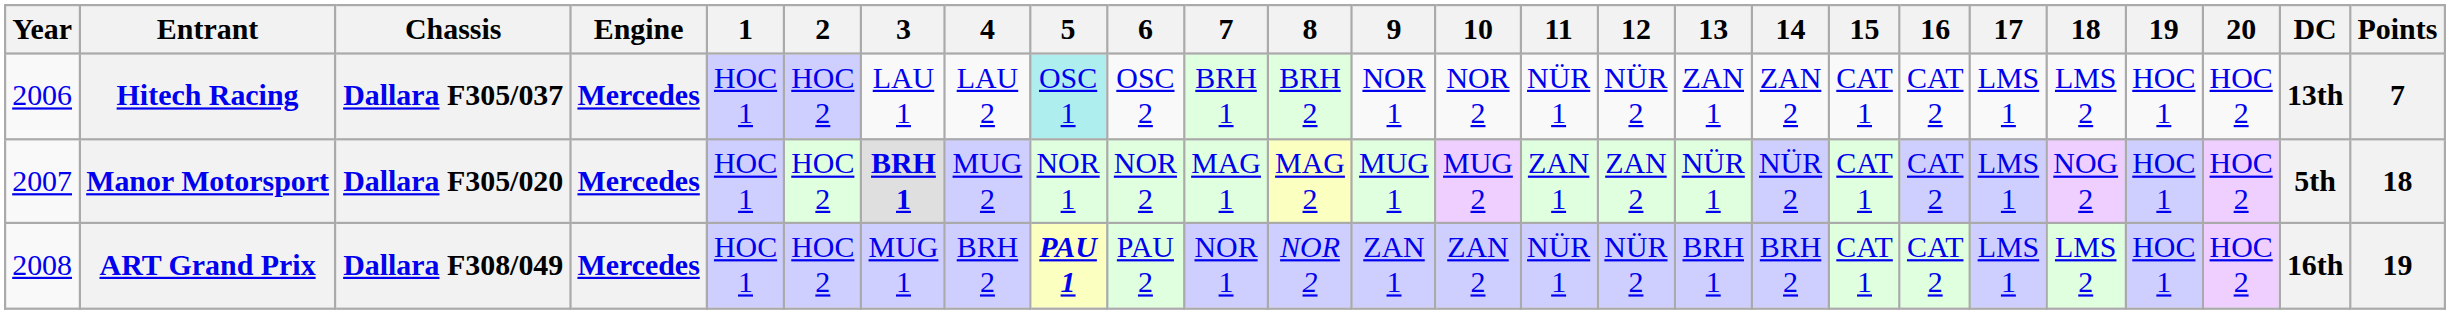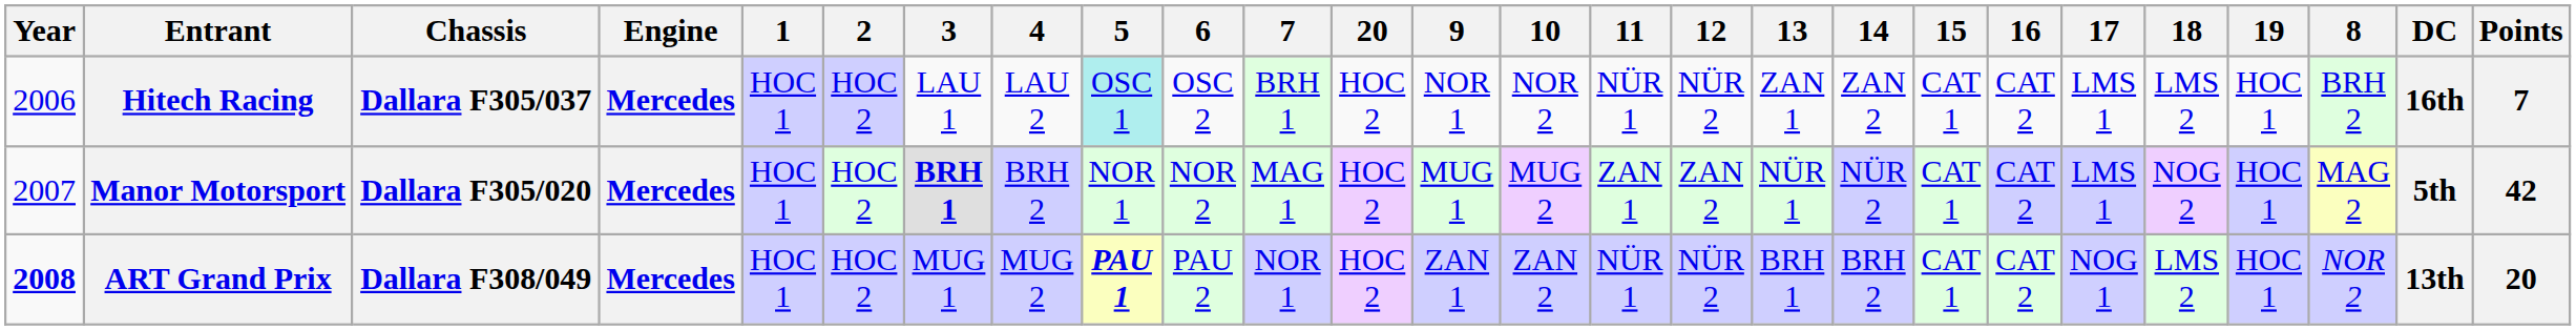 <table class="wikitable" style="text-align:center; font-size:85%">
 <tr>
 <th>Year</th>
 <th>Entrant</th>
 <th>Chassis</th>
 <th>Engine</th>
 <th>1</th>
 <th>2</th>
 <th>3</th>
 <th>4</th>
 <th>5</th>
 <th>6</th>
 <th>7</th>
-<th>8</th>
+<th>20</th>
 <th>9</th>
 <th>10</th>
 <th>11</th>
 <th>12</th>
 <th>13</th>
 <th>14</th>
 <th>15</th>
 <th>16</th>
 <th>17</th>
 <th>18</th>
 <th>19</th>
-<th>20</th>
+<th>8</th>
 <th>DC</th>
 <th>Points</th>
 </tr>
 <tr>
 <td><a href='#'>2006</a></td>
 <th nowrap><a href='#'>Hitech Racing</a></th>
 <th nowrap><a href='#'>Dallara</a> F305/037</th>
 <th nowrap><a href='#'>Mercedes</a></th>
 <td style="background:#CFCFFF;"><a href='#'>HOC<br>1</a><br></td>
 <td style="background:#CFCFFF;"><a href='#'>HOC<br>2</a><br></td>
 <td><a href='#'>LAU<br>1</a></td>
 <td><a href='#'>LAU<br>2</a></td>
 <td style="background: paleturquoise;"><a href='#'>OSC<br>1</a></td>
 <td><a href='#'>OSC<br>2</a></td>
 <td style="background:#DFFFDF;"><a href='#'>BRH<br>1</a><br></td>
-<td style="background:#DFFFDF;"><a href='#'>BRH<br>2</a><br></td>
+<td><a href='#'>HOC<br>2</a></td>
 <td><a href='#'>NOR<br>1</a></td>
 <td><a href='#'>NOR<br>2</a></td>
 <td><a href='#'>NÜR<br>1</a></td>
 <td><a href='#'>NÜR<br>2</a></td>
 <td><a href='#'>ZAN<br>1</a></td>
 <td><a href='#'>ZAN<br>2</a></td>
 <td><a href='#'>CAT<br>1</a></td>
 <td><a href='#'>CAT<br>2</a></td>
 <td><a href='#'>LMS<br>1</a></td>
 <td><a href='#'>LMS<br>2</a></td>
 <td><a href='#'>HOC<br>1</a></td>
-<td><a href='#'>HOC<br>2</a></td>
-<th>13th</th>
+<td style="background:#DFFFDF;"><a href='#'>BRH<br>2</a><br></td>
+<th>16th</th>
 <th>7</th>
 </tr>
 <tr>
 <td><a href='#'>2007</a></td>
 <th nowrap><a href='#'>Manor Motorsport</a></th>
 <th nowrap><a href='#'>Dallara</a> F305/020</th>
 <th nowrap><a href='#'>Mercedes</a></th>
 <td style="background:#CFCFFF;"><a href='#'>HOC<br>1</a><br></td>
 <td style="background:#DFFFDF;"><a href='#'>HOC<br>2</a><br></td>
 <td style="background:#DFDFDF;"><strong><a href='#'>BRH<br>1</a></strong><br></td>
-<td style="background:#CFCFFF;"><a href='#'>MUG<br>2</a><br></td>
+<td style="background:#CFCFFF;"><a href='#'>BRH<br>2</a><br></td>
 <td style="background:#DFFFDF;"><a href='#'>NOR<br>1</a><br></td>
 <td style="background:#DFFFDF;"><a href='#'>NOR<br>2</a><br></td>
 <td style="background:#DFFFDF;"><a href='#'>MAG<br>1</a><br></td>
-<td style="background:#FBFFBF;"><a href='#'>MAG<br>2</a><br></td>
+<td style="background:#EFCFFF;"><a href='#'>HOC<br>2</a><br></td>
 <td style="background:#DFFFDF;"><a href='#'>MUG<br>1</a><br></td>
 <td style="background:#EFCFFF;"><a href='#'>MUG<br>2</a><br></td>
 <td style="background:#DFFFDF;"><a href='#'>ZAN<br>1</a><br></td>
 <td style="background:#DFFFDF;"><a href='#'>ZAN<br>2</a><br></td>
 <td style="background:#DFFFDF;"><a href='#'>NÜR<br>1</a><br></td>
 <td style="background:#CFCFFF;"><a href='#'>NÜR<br>2</a><br></td>
 <td style="background:#DFFFDF;"><a href='#'>CAT<br>1</a><br></td>
 <td style="background:#CFCFFF;"><a href='#'>CAT<br>2</a><br></td>
 <td style="background:#CFCFFF;"><a href='#'>LMS<br>1</a><br></td>
 <td style="background:#EFCFFF;"><a href='#'>NOG<br>2</a><br></td>
 <td style="background:#CFCFFF;"><a href='#'>HOC<br>1</a><br></td>
-<td style="background:#EFCFFF;"><a href='#'>HOC<br>2</a><br></td>
+<td style="background:#FBFFBF;"><a href='#'>MAG<br>2</a><br></td>
 <th>5th</th>
-<th>18</th>
+<th>42</th>
 </tr>
 <tr>
-<td><a href='#'>2008</a></td>
+<td><strong><a href='#'>2008</a></strong></td>
 <th nowrap><a href='#'>ART Grand Prix</a></th>
 <th nowrap><a href='#'>Dallara</a> F308/049</th>
 <th nowrap><a href='#'>Mercedes</a></th>
 <td style="background:#CFCFFF;"><a href='#'>HOC<br>1</a><br></td>
 <td style="background:#CFCFFF;"><a href='#'>HOC<br>2</a><br></td>
 <td style="background:#CFCFFF;"><a href='#'>MUG<br>1</a><br></td>
-<td style="background:#CFCFFF;"><a href='#'>BRH<br>2</a><br></td>
+<td style="background:#CFCFFF;"><a href='#'>MUG<br>2</a><br></td>
 <td style="background:#FBFFBF;"><strong><em><a href='#'>PAU<br>1</a></em></strong><br></td>
 <td style="background:#DFFFDF;"><a href='#'>PAU<br>2</a><br></td>
 <td style="background:#CFCFFF;"><a href='#'>NOR<br>1</a><br></td>
-<td style="background:#CFCFFF;"><em><a href='#'>NOR<br>2</a></em><br></td>
+<td style="background:#EFCFFF;"><a href='#'>HOC<br>2</a><br></td>
 <td style="background:#CFCFFF;"><a href='#'>ZAN<br>1</a><br></td>
 <td style="background:#CFCFFF;"><a href='#'>ZAN<br>2</a><br></td>
 <td style="background:#CFCFFF;"><a href='#'>NÜR<br>1</a><br></td>
 <td style="background:#CFCFFF;"><a href='#'>NÜR<br>2</a><br></td>
 <td style="background:#CFCFFF;"><a href='#'>BRH<br>1</a><br></td>
 <td style="background:#CFCFFF;"><a href='#'>BRH<br>2</a><br></td>
 <td style="background:#DFFFDF;"><a href='#'>CAT<br>1</a><br></td>
 <td style="background:#DFFFDF;"><a href='#'>CAT<br>2</a><br></td>
-<td style="background:#CFCFFF;"><a href='#'>LMS<br>1</a><br></td>
+<td style="background:#CFCFFF;"><a href='#'>NOG<br>1</a><br></td>
 <td style="background:#DFFFDF;"><a href='#'>LMS<br>2</a><br></td>
 <td style="background:#CFCFFF;"><a href='#'>HOC<br>1</a><br></td>
-<td style="background:#EFCFFF;"><a href='#'>HOC<br>2</a><br></td>
-<th>16th</th>
-<th>19</th>
+<td style="background:#CFCFFF;"><em><a href='#'>NOR<br>2</a></em><br></td>
+<th>13th</th>
+<th>20</th>
 </tr>
 </table>
